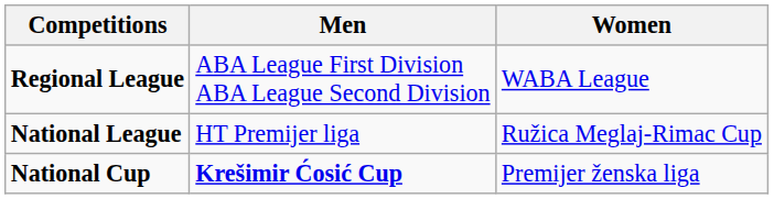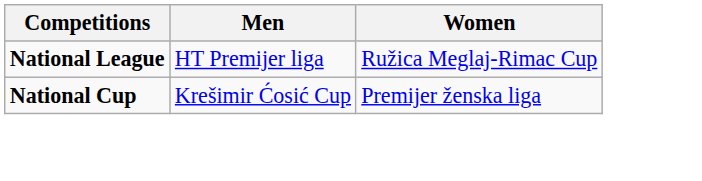 <table class=wikitable style="font-size: 95%;">
 <tr>
 <th>Competitions</th>
 <th>Men</th>
 <th>Women</th>
-</tr>
-<tr>
-<td><strong>Regional League</strong></td>
-<td><a href='#'>ABA League First Division</a><br><a href='#'>ABA League Second Division</a></td>
-<td><a href='#'>WABA League</a></td>
 </tr>
 <tr>
 <td><strong>National League</strong></td>
 <td><a href='#'>HT Premijer liga</a></td>
 <td><a href='#'>Ružica Meglaj-Rimac Cup</a></td>
 </tr>
 <tr>
 <td><strong>National Cup</strong></td>
-<td><strong><a href='#'>Krešimir Ćosić Cup</a></strong></td>
+<td><a href='#'>Krešimir Ćosić Cup</a></td>
 <td><a href='#'>Premijer ženska liga</a></td>
 </tr>
 </table>
